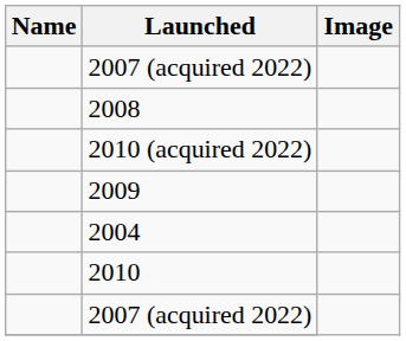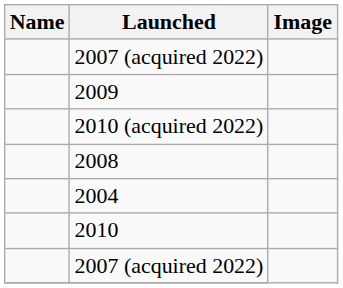 <table class = "wikitable sortable">
 <tr>
 <th>Name</th>
 <th>Launched</th>
 <th>Image</th>
 </tr>
 <tr>
 <td></td>
 <td>2007 (acquired 2022)</td>
 <td></td>
 </tr>
 <tr>
 <td></td>
-<td>2008</td>
+<td>2009</td>
 <td></td>
 </tr>
 <tr>
 <td></td>
 <td>2010 (acquired 2022)</td>
 </tr>
 <tr>
 <td></td>
-<td>2009</td>
+<td>2008</td>
 <td></td>
 </tr>
 <tr>
 <td></td>
 <td>2004</td>
 <td></td>
 </tr>
 <tr>
 <td></td>
 <td>2010</td>
 <td></td>
 </tr>
 <tr>
 <td></td>
 <td>2007 (acquired 2022)</td>
 </tr>
 <tr>
 </tr>
 </table>
